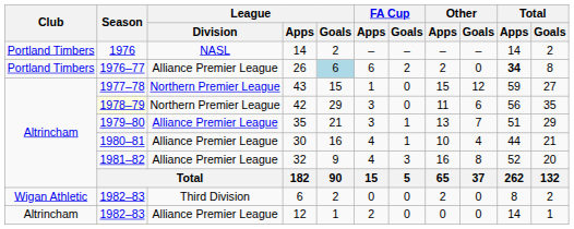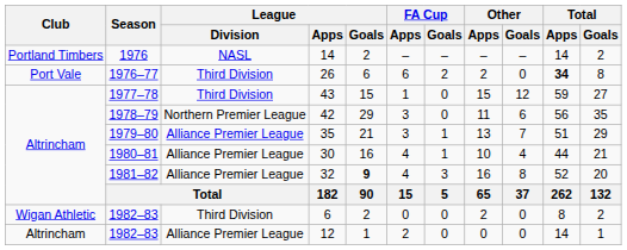 <table class="wikitable" style="text-align:center">
 <tr>
 <th rowspan="2">Club</th>
 <th rowspan="2">Season</th>
 <th colspan="3">League</th>
 <th colspan="2"><a href='#'>FA Cup</a></th>
 <th colspan="2">Other</th>
 <th colspan="2">Total</th>
 </tr>
 <tr>
 <th>Division</th>
 <th>Apps</th>
 <th>Goals</th>
 <th>Apps</th>
 <th>Goals</th>
 <th>Apps</th>
 <th>Goals</th>
 <th>Apps</th>
 <th>Goals</th>
 </tr>
 <tr>
 <td><a href='#'>Portland Timbers</a></td>
 <td><a href='#'>1976</a></td>
 <td><a href='#'>NASL</a></td>
 <td>14</td>
 <td>2</td>
 <td>–</td>
 <td>–</td>
 <td>–</td>
 <td>–</td>
 <td>14</td>
 <td>2</td>
 </tr>
 <tr>
-<td><a href='#'>Portland Timbers</a></td>
+<td><a href='#'>Port Vale</a></td>
 <td><a href='#'>1976–77</a></td>
-<td>Alliance Premier League</td>
+<td><a href='#'>Third Division</a></td>
 <td>26</td>
-<td style="background: lightblue;">6</td>
+<td>6</td>
 <td>6</td>
 <td>2</td>
 <td>2</td>
 <td>0</td>
 <td><strong>34</strong></td>
 <td>8</td>
 </tr>
 <tr>
 <td rowspan="6"><a href='#'>Altrincham</a></td>
 <td><a href='#'>1977–78</a></td>
-<td><a href='#'>Northern Premier League</a></td>
+<td><a href='#'>Third Division</a></td>
 <td>43</td>
 <td>15</td>
 <td>1</td>
 <td>0</td>
 <td>15</td>
 <td>12</td>
 <td>59</td>
 <td>27</td>
 </tr>
 <tr>
-<td style="background: lightyellow;"><a href='#'>1978–79</a></td>
+<td><a href='#'>1978–79</a></td>
 <td>Northern Premier League</td>
 <td>42</td>
 <td>29</td>
 <td>3</td>
 <td>0</td>
 <td>11</td>
 <td>6</td>
 <td>56</td>
 <td>35</td>
 </tr>
 <tr>
 <td><a href='#'>1979–80</a></td>
 <td><a href='#'>Alliance Premier League</a></td>
 <td>35</td>
 <td>21</td>
 <td>3</td>
 <td>1</td>
 <td>13</td>
 <td>7</td>
 <td>51</td>
 <td>29</td>
 </tr>
 <tr>
 <td><a href='#'>1980–81</a></td>
 <td>Alliance Premier League</td>
 <td>30</td>
 <td>16</td>
 <td>4</td>
 <td>1</td>
 <td>10</td>
 <td>4</td>
 <td>44</td>
 <td>21</td>
 </tr>
 <tr>
 <td><a href='#'>1981–82</a></td>
 <td>Alliance Premier League</td>
 <td>32</td>
-<td>9</td>
+<td><strong>9</strong></td>
 <td>4</td>
 <td>3</td>
 <td>16</td>
 <td>8</td>
 <td>52</td>
 <td>20</td>
 </tr>
 <tr>
 <th colspan="2">Total</th>
 <th>182</th>
 <th>90</th>
 <th>15</th>
 <th>5</th>
 <th>65</th>
 <th>37</th>
 <th>262</th>
 <th>132</th>
 </tr>
 <tr>
 <td><a href='#'>Wigan Athletic</a></td>
 <td><a href='#'>1982–83</a></td>
 <td>Third Division</td>
 <td>6</td>
 <td>2</td>
 <td>0</td>
 <td>0</td>
 <td>2</td>
 <td>0</td>
 <td>8</td>
 <td>2</td>
 </tr>
 <tr>
 <td>Altrincham</td>
 <td><a href='#'>1982–83</a></td>
 <td>Alliance Premier League</td>
 <td>12</td>
 <td>1</td>
 <td>2</td>
 <td>0</td>
 <td>0</td>
 <td>0</td>
 <td>14</td>
 <td>1</td>
 </tr>
 </table>
